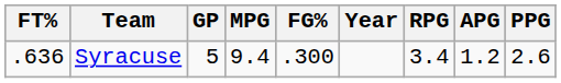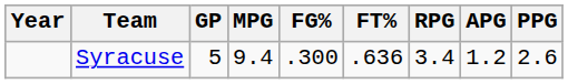 <table class="wikitable sortable" style="font-size:95%; text-align:right;">
 <tr>
-<th>FT%</th>
+<th>Year</th>
 <th>Team</th>
 <th>GP</th>
 <th>MPG</th>
 <th>FG%</th>
-<th>Year</th>
+<th>FT%</th>
 <th>RPG</th>
 <th>APG</th>
 <th>PPG</th>
 </tr>
 <tr>
-<td>.636</td>
+<td style="text-align:left;"></td>
 <td style="text-align:left;"><a href='#'>Syracuse</a></td>
 <td>5</td>
 <td>9.4</td>
 <td>.300</td>
-<td style="text-align:left;"></td>
+<td>.636</td>
 <td>3.4</td>
 <td>1.2</td>
 <td>2.6</td>
 </tr>
 </table>
